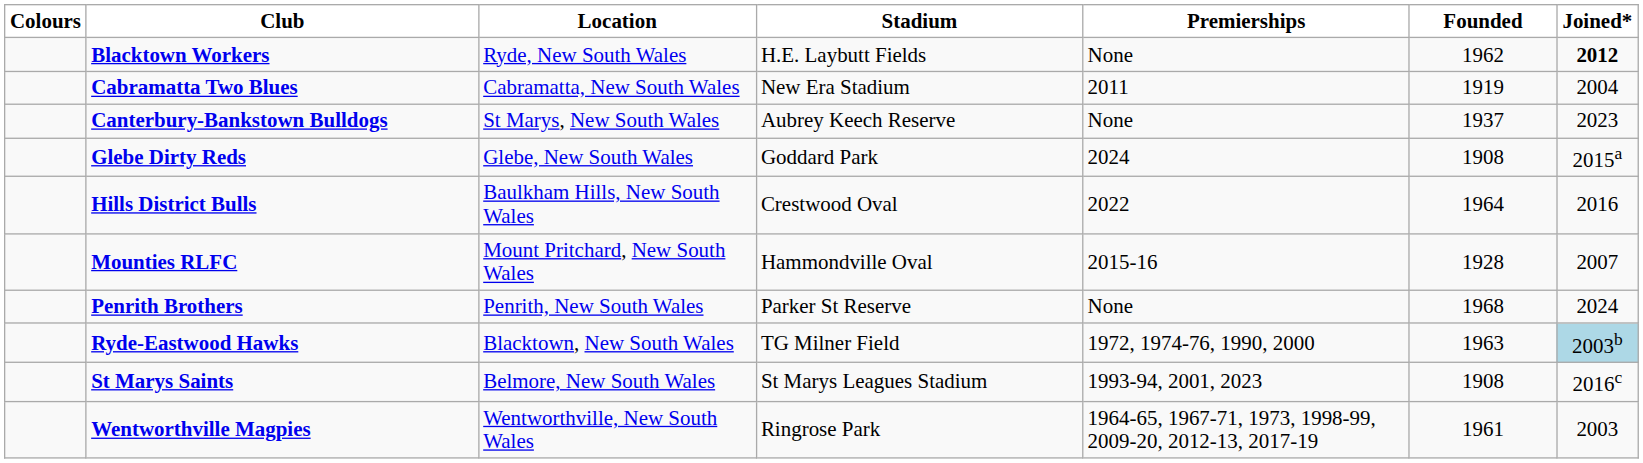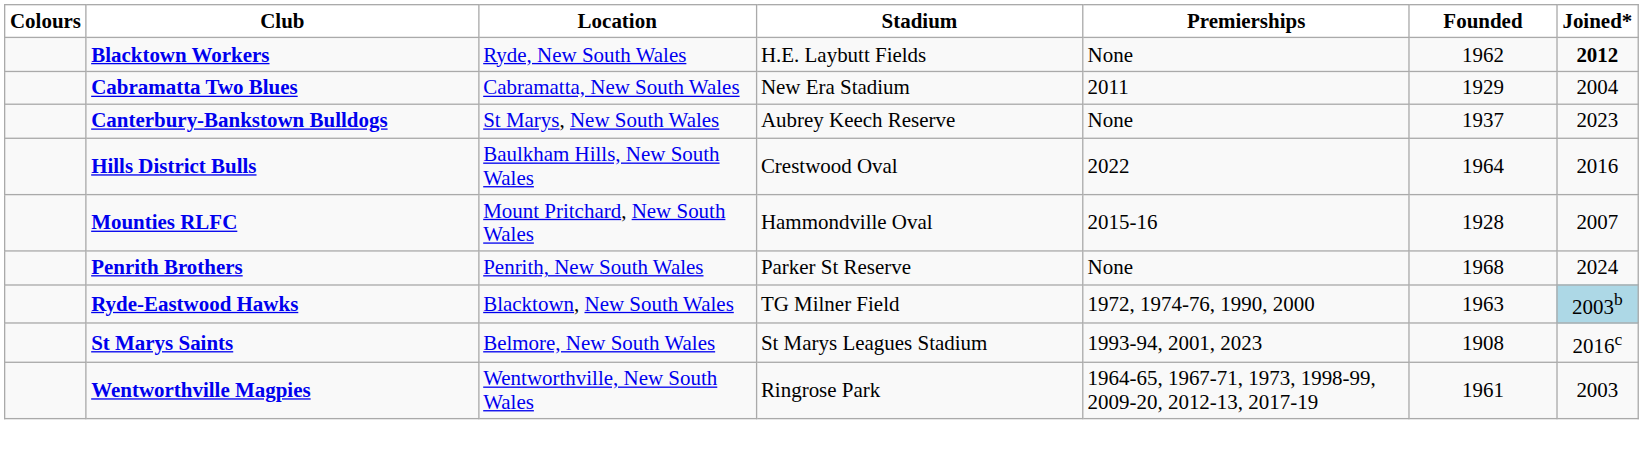 <table class="wikitable"; text-align:left">
 <tr>
 <th style="background:white; width:5%">Colours</th>
 <th style="background:white; width:24%">Club</th>
 <th style="background:white; width:17%">Location</th>
 <th style="background:white; width:20%">Stadium</th>
 <th style="background:white; width:20%">Premierships</th>
 <th style="background:white; width:9%">Founded</th>
 <th style="background:white; width:9%">Joined*</th>
 </tr>
 <tr>
 <td align=center></td>
 <td><strong><a href='#'>Blacktown Workers</a></strong></td>
 <td><a href='#'>Ryde, New South Wales</a></td>
 <td>H.E. Laybutt Fields</td>
 <td>None</td>
 <td align="center">1962</td>
 <td align=center><strong>2012</strong></td>
 </tr>
 <tr>
 <td align="center"></td>
 <td><strong><a href='#'>Cabramatta Two Blues</a></strong></td>
 <td><a href='#'>Cabramatta, New South Wales</a></td>
 <td>New Era Stadium</td>
 <td>2011</td>
-<td align="center">1919</td>
+<td align="center">1929</td>
 <td align="center">2004</td>
 </tr>
 <tr>
 <td align="center"></td>
 <td><strong><a href='#'>Canterbury-Bankstown Bulldogs</a></strong></td>
 <td><a href='#'>St Marys</a>, <a href='#'>New South Wales</a></td>
 <td>Aubrey Keech Reserve</td>
 <td>None</td>
 <td align="center">1937</td>
 <td align="center">2023</td>
-</tr>
-<tr>
-<td align="center"></td>
-<td><strong><a href='#'>Glebe Dirty Reds</a></strong></td>
-<td><a href='#'>Glebe, New South Wales</a></td>
-<td>Goddard Park</td>
-<td>2024</td>
-<td align="center">1908</td>
-<td align="center">2015<sup>a</sup></td>
 </tr>
 <tr>
 <td align="center"></td>
 <td><strong><a href='#'>Hills District Bulls</a></strong></td>
 <td><a href='#'>Baulkham Hills, New South Wales</a></td>
 <td>Crestwood Oval</td>
 <td>2022</td>
 <td align="center">1964</td>
 <td align="center">2016</td>
 </tr>
 <tr>
 <td align=center></td>
 <td><strong><a href='#'>Mounties RLFC</a></strong></td>
 <td><a href='#'>Mount Pritchard</a>, <a href='#'>New South Wales</a></td>
 <td>Hammondville Oval</td>
 <td>2015-16</td>
 <td align="center">1928</td>
 <td align=center>2007</td>
 </tr>
 <tr>
 <td align="center"></td>
 <td><a href='#'><strong>Penrith Brothers</strong></a></td>
 <td><a href='#'>Penrith, New South Wales</a></td>
 <td>Parker St Reserve</td>
 <td>None</td>
 <td align="center">1968</td>
 <td align="center">2024</td>
 </tr>
 <tr>
 <td align="center"></td>
 <td><strong><a href='#'>Ryde-Eastwood Hawks</a></strong></td>
 <td><a href='#'>Blacktown</a>, <a href='#'>New South Wales</a></td>
 <td>TG Milner Field</td>
 <td>1972, 1974-76, 1990, 2000</td>
 <td align="center">1963</td>
 <td align="center" style="background: lightblue;">2003<sup>b</sup></td>
 </tr>
 <tr>
 <td align="center"></td>
 <td><strong><a href='#'>St Marys Saints</a></strong></td>
 <td><a href='#'>Belmore, New South Wales</a></td>
 <td>St Marys Leagues Stadium</td>
 <td>1993-94, 2001, 2023</td>
 <td align="center">1908</td>
 <td align="center">2016<sup>c</sup></td>
 </tr>
 <tr>
 <td align="center"></td>
 <td><strong><a href='#'>Wentworthville Magpies</a></strong></td>
 <td><a href='#'>Wentworthville, New South Wales</a></td>
 <td>Ringrose Park</td>
 <td>1964-65, 1967-71, 1973, 1998-99, 2009-20, 2012-13, 2017-19</td>
 <td align="center">1961</td>
 <td align="center">2003</td>
 </tr>
 </table>
